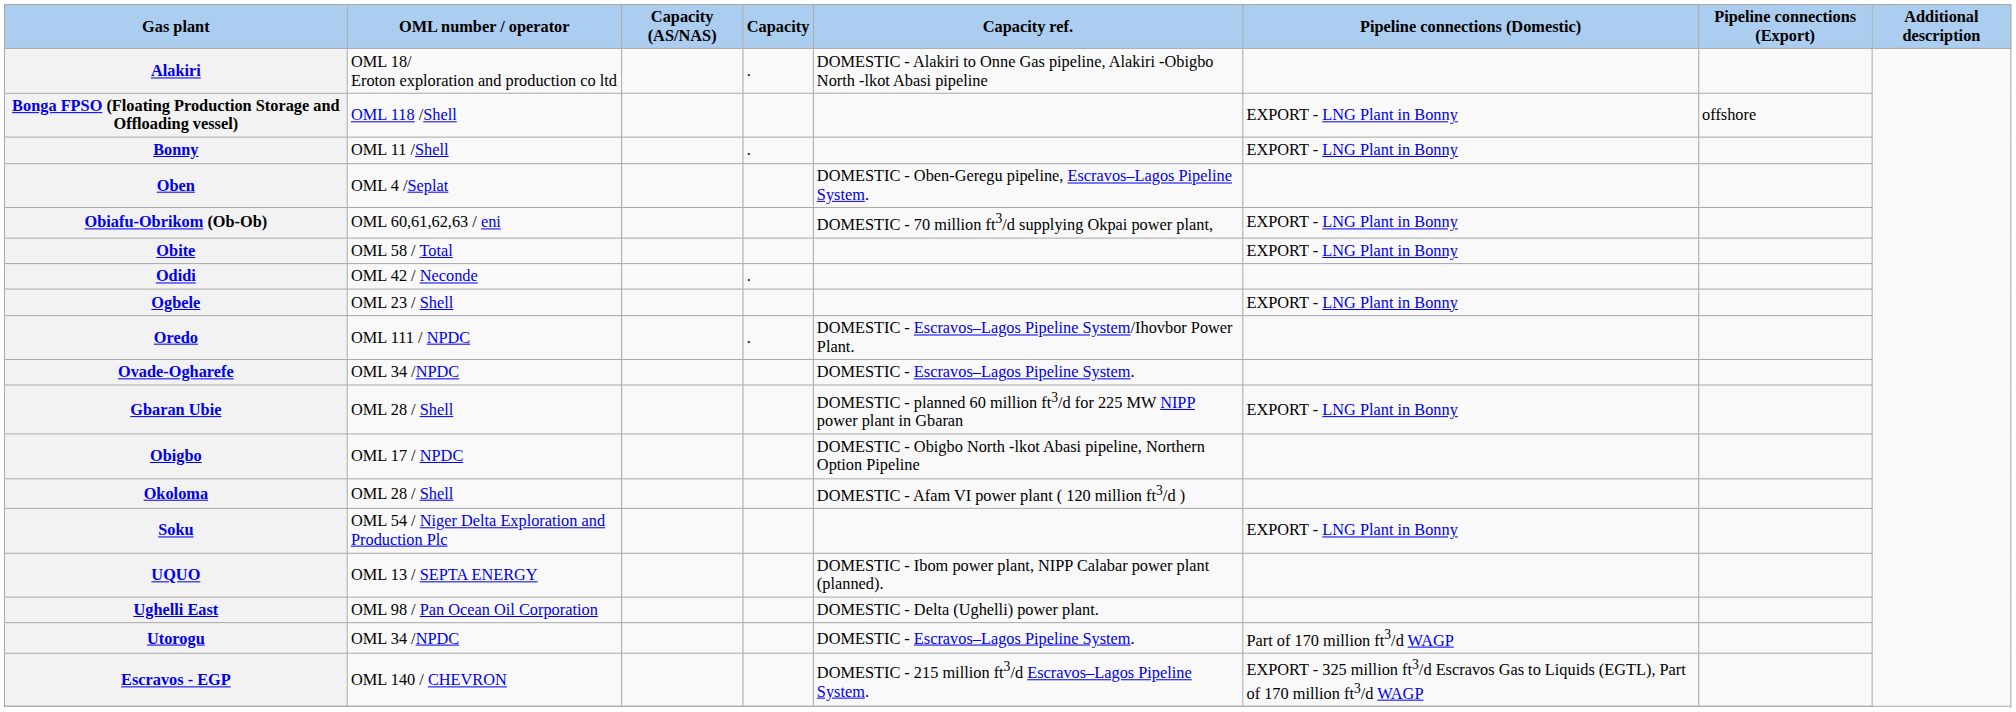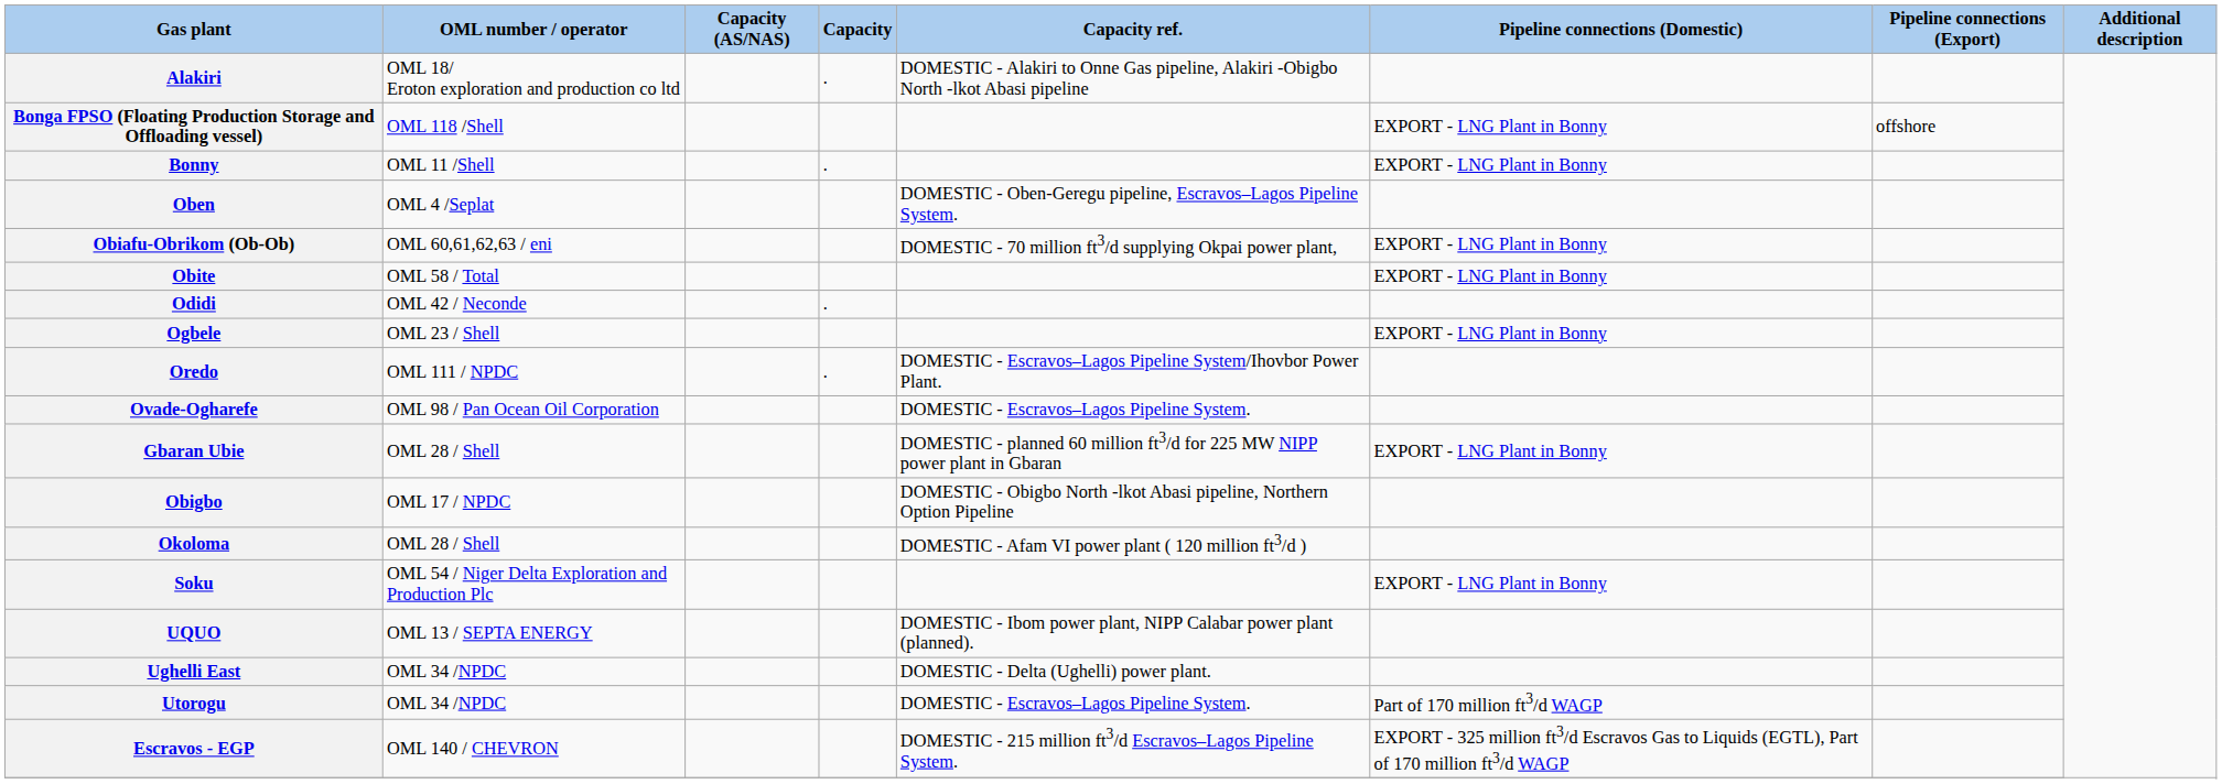 <table class="wikitable sortable">
 <tr>
 <th style="background-color:#ABCDEF;">Gas plant</th>
 <th style="background-color:#ABCDEF;" class="unsortable">OML number / operator</th>
 <th style="background-color:#ABCDEF;" data-sort-type="number">Capacity (AS/NAS) </th>
 <th style="background-color:#ABCDEF;" data-sort-type="number">Capacity </th>
 <th style="background-color:#ABCDEF;" class="unsortable">Capacity ref.</th>
 <th style="background-color:#ABCDEF;">Pipeline  connections (Domestic)</th>
 <th style="background-color:#ABCDEF;">Pipeline  connections (Export)</th>
 <th style="background-color:#ABCDEF;" class="unsortable">Additional description</th>
 </tr>
 <tr>
 <th><a href='#'>Alakiri</a></th>
 <td>OML 18/<br>Eroton exploration and production co ltd </td>
 <td></td>
 <td>.</td>
 <td>DOMESTIC -  Alakiri to Onne Gas pipeline, Alakiri -Obigbo North -lkot Abasi pipeline </td>
 <td></td>
 <td></td>
 </tr>
 <tr>
 <th><a href='#'>Bonga FPSO</a> (Floating Production Storage and Offloading vessel)</th>
 <td><a href='#'>OML 118</a> /<a href='#'>Shell</a></td>
 <td></td>
 <td></td>
 <td></td>
 <td>EXPORT - <a href='#'>LNG Plant in Bonny</a> </td>
 <td>offshore</td>
 </tr>
 <tr>
 <th><a href='#'>Bonny</a></th>
 <td>OML 11 /<a href='#'>Shell</a></td>
 <td></td>
 <td>.</td>
 <td></td>
 <td>EXPORT - <a href='#'>LNG Plant in Bonny</a></td>
 <td></td>
 </tr>
 <tr>
 <th><a href='#'>Oben</a></th>
 <td>OML 4 /<a href='#'>Seplat</a></td>
 <td></td>
 <td> </td>
 <td>DOMESTIC - Oben-Geregu pipeline, <a href='#'>Escravos–Lagos Pipeline System</a>.</td>
 <td></td>
 <td></td>
 </tr>
 <tr>
 <th><a href='#'>Obiafu-Obrikom</a> (Ob-Ob)</th>
 <td>OML 60,61,62,63 / <a href='#'>eni</a></td>
 <td></td>
 <td></td>
 <td>DOMESTIC - 70 million ft<sup>3</sup>/d supplying Okpai power plant,</td>
 <td>EXPORT - <a href='#'>LNG Plant in Bonny</a></td>
 <td></td>
 </tr>
 <tr>
 <th><a href='#'>Obite</a></th>
 <td>OML 58 / <a href='#'>Total</a></td>
 <td></td>
 <td></td>
 <td></td>
 <td>EXPORT - <a href='#'>LNG Plant in Bonny</a></td>
 <td></td>
 </tr>
 <tr>
 <th><a href='#'>Odidi</a></th>
 <td>OML 42 / <a href='#'>Neconde</a></td>
 <td></td>
 <td>.</td>
 <td></td>
 <td></td>
 <td></td>
 </tr>
 <tr>
 <th><a href='#'>Ogbele</a></th>
 <td>OML 23 / <a href='#'>Shell</a></td>
 <td></td>
 <td></td>
 <td></td>
 <td>EXPORT - <a href='#'>LNG Plant in Bonny</a></td>
 <td></td>
 </tr>
 <tr>
 <th><a href='#'>Oredo</a></th>
 <td>OML 111 / <a href='#'>NPDC</a></td>
 <td></td>
 <td>.</td>
 <td>DOMESTIC - <a href='#'>Escravos–Lagos Pipeline System</a>/Ihovbor Power Plant.</td>
 <td></td>
 <td></td>
 </tr>
 <tr>
 <th><a href='#'>Ovade-Ogharefe</a></th>
-<td>OML 34 /<a href='#'>NPDC</a></td>
+<td>OML 98 / <a href='#'>Pan Ocean Oil Corporation</a></td>
 <td></td>
 <td></td>
 <td>DOMESTIC - <a href='#'>Escravos–Lagos Pipeline System</a>.</td>
 <td></td>
 <td></td>
 </tr>
 <tr>
 <th><a href='#'>Gbaran Ubie</a></th>
 <td>OML 28 / <a href='#'>Shell</a></td>
 <td></td>
 <td></td>
 <td>DOMESTIC - planned 60 million ft<sup>3</sup>/d for 225 MW <a href='#'>NIPP</a> power plant in Gbaran</td>
 <td>EXPORT - <a href='#'>LNG Plant in Bonny</a></td>
 <td></td>
 </tr>
 <tr>
 <th><a href='#'>Obigbo</a></th>
 <td>OML 17 / <a href='#'>NPDC</a></td>
 <td></td>
 <td></td>
 <td>DOMESTIC -  Obigbo North -lkot Abasi pipeline, Northern Option Pipeline </td>
 <td></td>
 <td></td>
 </tr>
 <tr>
 <th><a href='#'>Okoloma</a></th>
 <td>OML 28 / <a href='#'>Shell</a></td>
 <td></td>
 <td></td>
 <td>DOMESTIC - Afam VI power plant ( 120 million ft<sup>3</sup>/d )</td>
 <td></td>
 <td></td>
 </tr>
 <tr>
 <th><a href='#'>Soku</a></th>
 <td>OML 54 / <a href='#'>Niger Delta Exploration and Production Plc</a></td>
 <td></td>
 <td> </td>
 <td></td>
 <td>EXPORT -  <a href='#'>LNG Plant in Bonny</a></td>
 <td></td>
 </tr>
 <tr>
 <th><a href='#'>UQUO</a></th>
 <td>OML 13 / <a href='#'>SEPTA ENERGY</a></td>
 <td></td>
 <td></td>
 <td>DOMESTIC - Ibom power plant, NIPP Calabar power plant (planned).</td>
 <td></td>
 <td></td>
 </tr>
 <tr>
 <th><a href='#'>Ughelli East</a></th>
-<td>OML 98 / <a href='#'>Pan Ocean Oil Corporation</a></td>
+<td>OML 34 /<a href='#'>NPDC</a></td>
 <td></td>
 <td></td>
 <td>DOMESTIC -  Delta (Ughelli) power plant.</td>
 <td></td>
 <td></td>
 </tr>
 <tr>
 <th><a href='#'>Utorogu</a></th>
 <td>OML 34 /<a href='#'>NPDC</a></td>
 <td></td>
 <td></td>
 <td>DOMESTIC - <a href='#'>Escravos–Lagos Pipeline System</a>.</td>
 <td>Part of 170 million ft<sup>3</sup>/d <a href='#'>WAGP</a> </td>
 <td></td>
 </tr>
 <tr>
 <th><a href='#'>Escravos - EGP</a></th>
 <td>OML 140 / <a href='#'>CHEVRON</a></td>
 <td></td>
 <td></td>
 <td>DOMESTIC -  215 million ft<sup>3</sup>/d <a href='#'>Escravos–Lagos Pipeline System</a>.</td>
 <td>EXPORT - 325 million ft<sup>3</sup>/d Escravos Gas to Liquids (EGTL), Part of 170 million ft<sup>3</sup>/d <a href='#'>WAGP</a></td>
 <td></td>
 </tr>
 <tr>
 </tr>
 </table>
